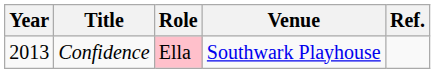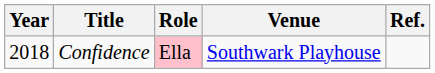 <table class="wikitable">
 <tr>
 <th>Year</th>
 <th>Title</th>
 <th>Role</th>
 <th>Venue</th>
 <th>Ref.</th>
 </tr>
 <tr>
-<td>2013</td>
+<td>2018</td>
 <td><em>Confidence</em></td>
 <td style="background: pink;">Ella</td>
 <td><a href='#'>Southwark Playhouse</a></td>
 <td></td>
 </tr>
 </table>
